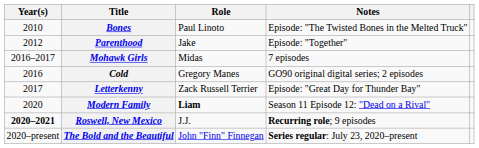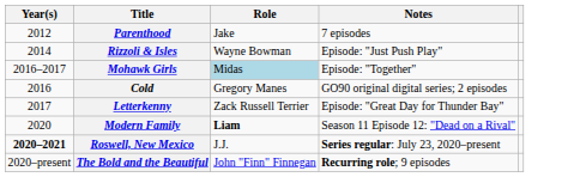 <table class="wikitable sortable plainrowheaders">
 <tr>
 <th scope="col">Year(s)</th>
 <th scope="col">Title</th>
 <th scope="col">Role</th>
 <th scope="col" class="unsortable">Notes</th>
 <th scope="col" class="unsortable"></th>
 </tr>
 <tr>
-<td style="text-align:center;">2010</td>
-<th scope="row"><em><a href='#'>Bones</a></em></th>
-<td>Paul Linoto</td>
-<td>Episode: "The Twisted Bones in the Melted Truck"</td>
+<td style="text-align:center;">2012</td>
+<th scope="row"><em><a href='#'>Parenthood</a></em></th>
+<td>Jake</td>
+<td>7 episodes</td>
 <td></td>
 </tr>
 <tr>
-<td style="text-align:center;">2012</td>
-<th scope="row"><em><a href='#'>Parenthood</a></em></th>
-<td>Jake</td>
-<td>Episode: "Together"</td>
+<td style="text-align:center">2014</td>
+<th scope="row"><em><a href='#'>Rizzoli & Isles</a></em></th>
+<td>Wayne Bowman</td>
+<td>Episode: "Just Push Play"</td>
 <td></td>
 </tr>
 <tr>
 <td style="text-align:center">2016–2017</td>
 <th scope="row"><em><a href='#'>Mohawk Girls</a></em></th>
-<td>Midas</td>
-<td>7 episodes</td>
+<td style="background: lightblue;">Midas</td>
+<td>Episode: "Together"</td>
 <td></td>
 </tr>
 <tr>
 <td style="text-align:center">2016</td>
 <th scope="row"><em>Cold</em></th>
 <td>Gregory Manes</td>
 <td>GO90 original digital series; 2 episodes</td>
 <td></td>
 </tr>
 <tr>
 <td style="text-align:center">2017</td>
 <th scope="row"><em><a href='#'>Letterkenny</a></em></th>
 <td>Zack Russell Terrier</td>
 <td>Episode: "Great Day for Thunder Bay"</td>
 <td></td>
 </tr>
 <tr>
 <td style="text-align:center">2020</td>
 <th scope="row"><em><a href='#'>Modern Family</a></em></th>
 <td><strong>Liam</strong></td>
 <td>Season 11 Episode 12: <a href='#'>"Dead on a Rival"</a></td>
 <td></td>
 </tr>
 <tr>
 <td style="text-align:center"><strong>2020–2021</strong></td>
 <th scope="row"><em><a href='#'>Roswell, New Mexico</a></em></th>
 <td>J.J.</td>
-<td><strong>Recurring role</strong>; 9 episodes</td>
+<td><strong>Series regular</strong>: July 23, 2020–present</td>
 <td></td>
 </tr>
 <tr>
 <td style="text-align:center;">2020–present</td>
 <th scope="row"><em><a href='#'>The Bold and the Beautiful</a></em></th>
 <td><a href='#'>John "Finn" Finnegan</a></td>
-<td><strong>Series regular</strong>: July 23, 2020–present</td>
+<td><strong>Recurring role</strong>; 9 episodes</td>
 <td></td>
 </tr>
 </table>
